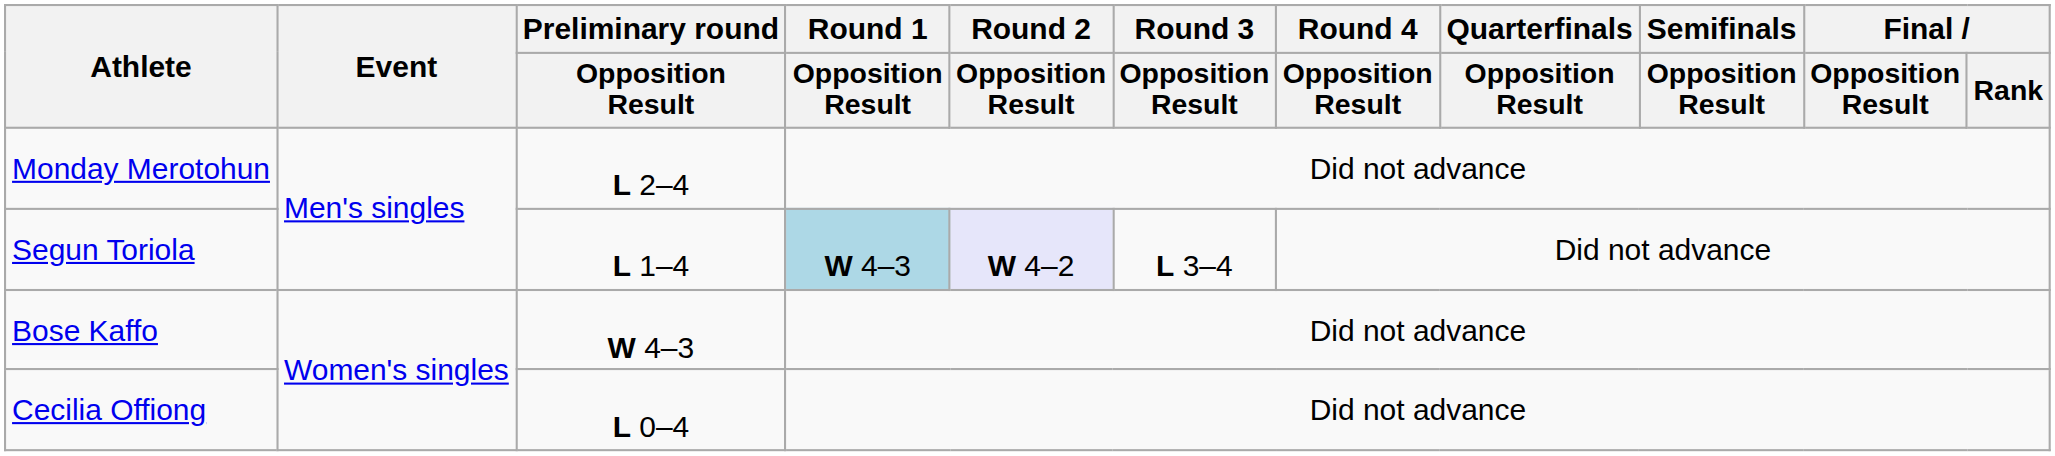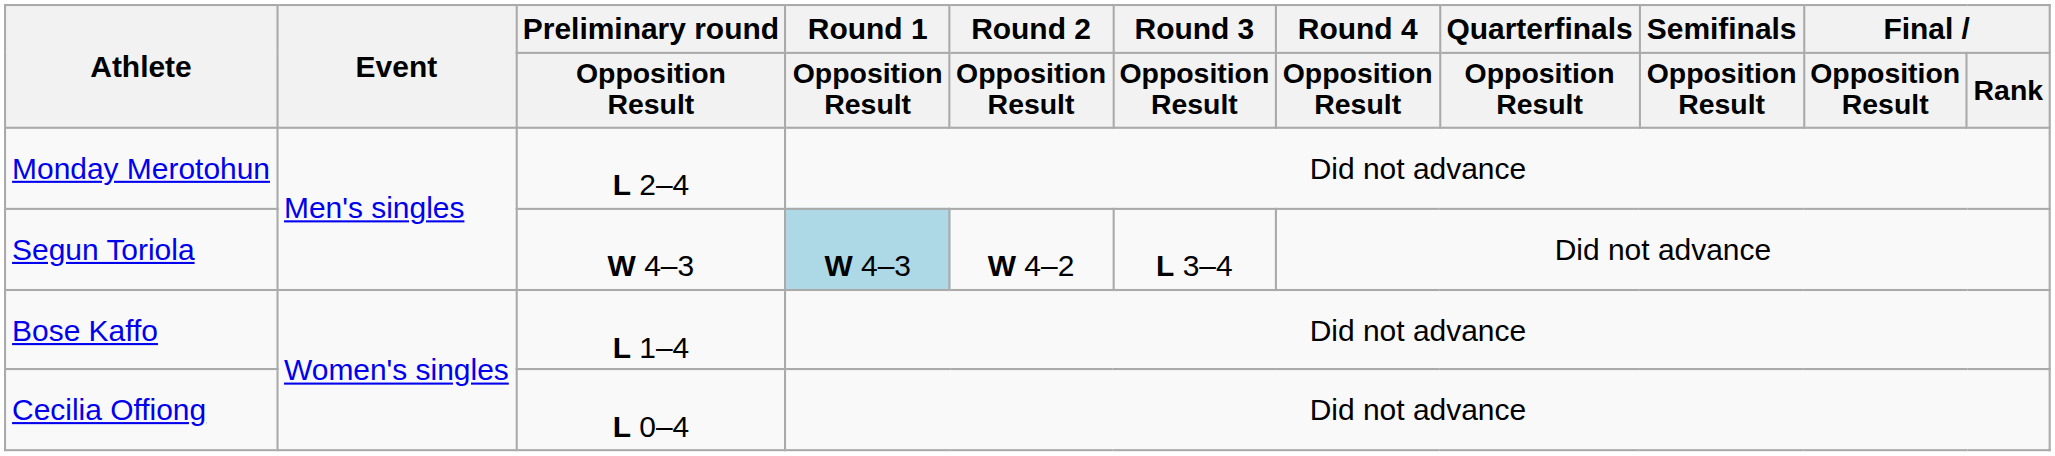 <table class="wikitable" style="font-size:90%">
 <tr>
 <th rowspan="2">Athlete</th>
 <th rowspan="2">Event</th>
 <th>Preliminary round</th>
 <th>Round 1</th>
 <th>Round 2</th>
 <th>Round 3</th>
 <th>Round 4</th>
 <th>Quarterfinals</th>
 <th>Semifinals</th>
 <th colspan=2>Final / </th>
 </tr>
 <tr style="font-size:95%">
 <th>Opposition<br>Result</th>
 <th>Opposition<br>Result</th>
 <th>Opposition<br>Result</th>
 <th>Opposition<br>Result</th>
 <th>Opposition<br>Result</th>
 <th>Opposition<br>Result</th>
 <th>Opposition<br>Result</th>
 <th>Opposition<br>Result</th>
 <th>Rank</th>
 </tr>
 <tr align=center>
 <td align=left><a href='#'>Monday Merotohun</a></td>
 <td align=left rowspan=2><a href='#'>Men's singles</a></td>
 <td> <br> <strong>L</strong> 2–4</td>
 <td colspan=8>Did not advance</td>
 </tr>
 <tr align=center>
 <td align=left><a href='#'>Segun Toriola</a></td>
-<td><br><strong>L</strong> 1–4</td>
+<td> <br> <strong>W</strong> 4–3</td>
 <td style="background: lightblue;"> <br> <strong>W</strong> 4–3</td>
-<td style="background: lavender;"> <br> <strong>W</strong> 4–2</td>
+<td> <br> <strong>W</strong> 4–2</td>
 <td> <br> <strong>L</strong> 3–4</td>
 <td colspan=5>Did not advance</td>
 </tr>
 <tr align=center>
 <td align=left><a href='#'>Bose Kaffo</a></td>
 <td align=left rowspan=2><a href='#'>Women's singles</a></td>
-<td> <br> <strong>W</strong> 4–3</td>
+<td><br><strong>L</strong> 1–4</td>
 <td colspan=8>Did not advance</td>
 </tr>
 <tr align=center>
 <td align=left><a href='#'>Cecilia Offiong</a></td>
 <td><br><strong>L</strong> 0–4</td>
 <td colspan=8>Did not advance</td>
 </tr>
 </table>
